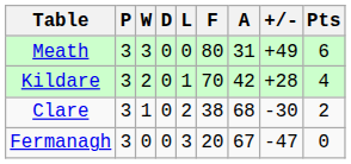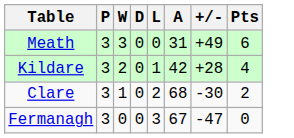 <table class="wikitable">
 <tr>
 <th>Table</th>
 <th>P</th>
 <th>W</th>
 <th>D</th>
 <th>L</th>
-<th>F</th>
 <th>A</th>
 <th>+/-</th>
 <th>Pts</th>
 </tr>
 <tr align="center" style="background:#ccffcc;">
 <td> <a href='#'>Meath</a></td>
 <td>3</td>
 <td>3</td>
 <td>0</td>
 <td>0</td>
-<td>80</td>
 <td>31</td>
 <td>+49</td>
 <td>6</td>
 </tr>
 <tr align="center" style="background:#ccffcc;">
 <td> <a href='#'>Kildare</a></td>
 <td>3</td>
 <td>2</td>
 <td>0</td>
 <td>1</td>
-<td>70</td>
 <td>42</td>
 <td>+28</td>
 <td>4</td>
 </tr>
 <tr align="center">
 <td> <a href='#'>Clare</a></td>
 <td>3</td>
 <td>1</td>
 <td>0</td>
 <td>2</td>
-<td>38</td>
 <td>68</td>
 <td>-30</td>
 <td>2</td>
 </tr>
 <tr align="center">
 <td> <a href='#'>Fermanagh</a></td>
 <td>3</td>
 <td>0</td>
 <td>0</td>
 <td>3</td>
-<td>20</td>
 <td>67</td>
 <td>-47</td>
 <td>0</td>
 </tr>
 </table>
